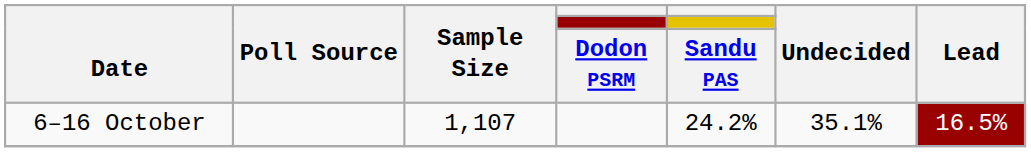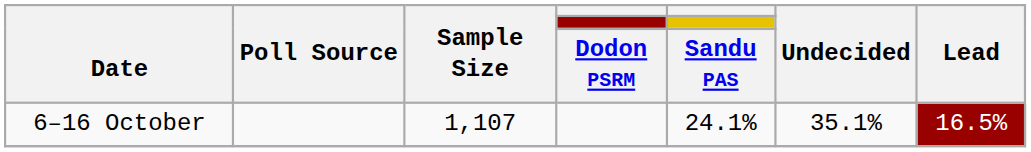 <table class="wikitable sortable collapsible" style="text-align:center;font-size:85%;line-height:14px">
 <tr>
 <th ! style="width:100px;" rowspan="3"><br>Date<br></th>
 <th style="" rowspan="3">Poll Source</th>
 <th style="width:65px;" rowspan="3">Sample Size</th>
 <th style="width:45px;"></th>
 <th style="width:45px;"></th>
 <th rowspan="3" style="width:45px;">Undecided</th>
 <th style="width:45px;" rowspan="3">Lead</th>
 </tr>
 <tr>
 <th ! style="background:#990000"></th>
 <th style="background:#E6C300"></th>
 </tr>
 <tr>
 <th ! style="width:45px;"><a href='#'>Dodon</a><br><small><a href='#'>PSRM</a></small></th>
 <th style="width:45px;"><a href='#'>Sandu</a><br><small><a href='#'>PAS</a></small></th>
 </tr>
 <tr>
 <td>6–16 October</td>
 <td></td>
 <td>1,107</td>
 <td></td>
-<td>24.2%</td>
+<td>24.1%</td>
 <td>35.1%</td>
 <td style="background:#990000; color:white;">16.5%</td>
 </tr>
 <tr>
 </tr>
 </table>
